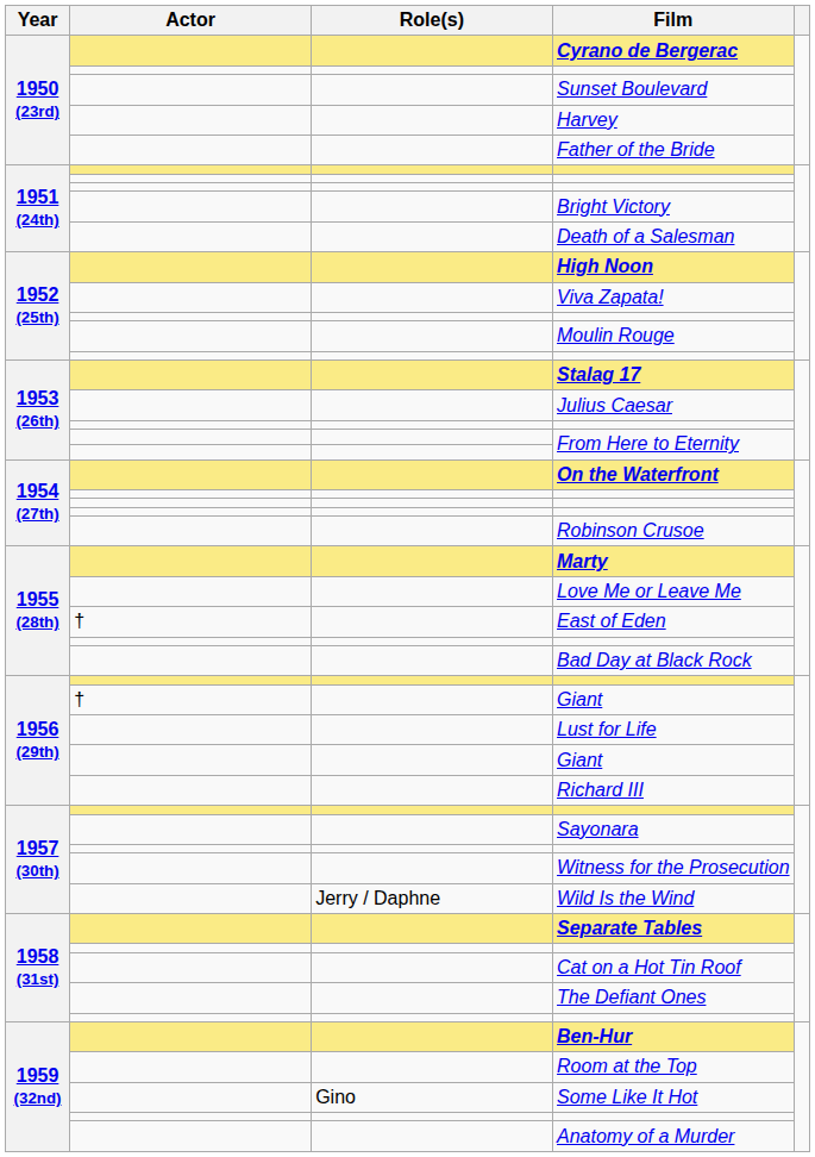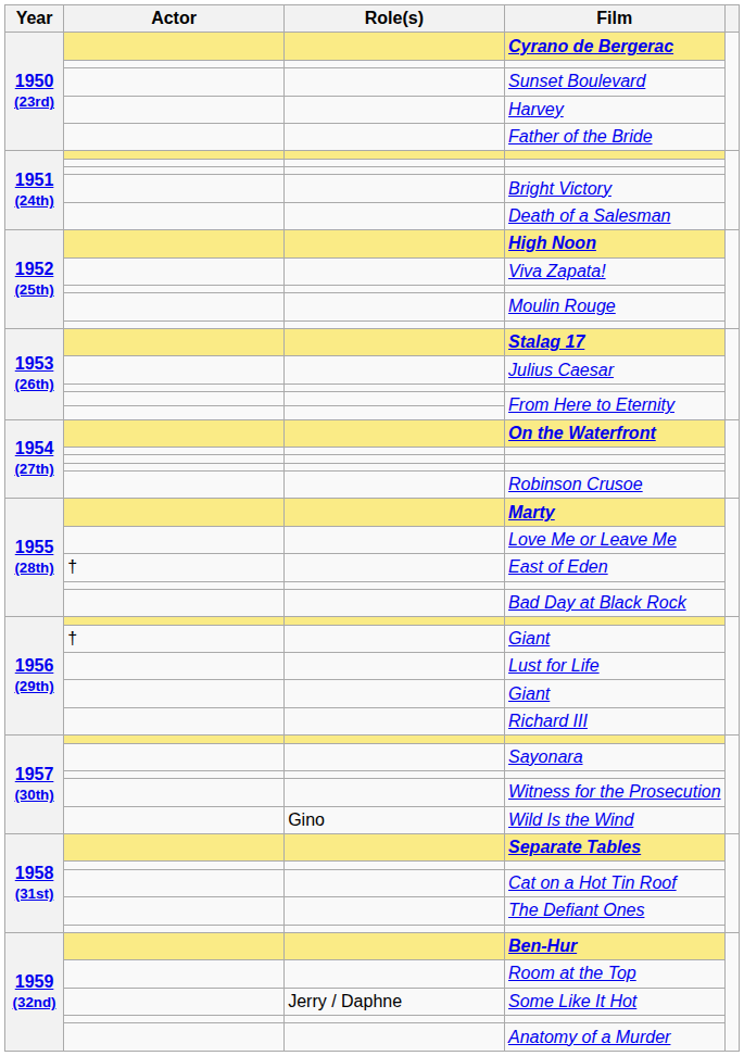 <table class="wikitable sortable">
 <tr>
 <th scope="col" style="width:8%;">Year</th>
 <th scope="col" style="width:30%;">Actor</th>
 <th scope="col" style="width:30%;">Role(s)</th>
 <th scope="col" style="width:30%;">Film</th>
 <th scope="col" style="width:2%;" class="unsortable"></th>
 </tr>
 <tr>
 <th scope="row" rowspan=5 style="text-align:center"><a href='#'>1950</a> <br><small><a href='#'>(23rd)</a> </small></th>
 <td style="background:#FAEB86;"><strong> </strong></td>
 <td style="background:#FAEB86;"><strong></strong></td>
 <td style="background:#FAEB86;"><strong><em><a href='#'>Cyrano de Bergerac</a></em></strong></td>
 <td rowspan=5></td>
 </tr>
 <tr>
 <td></td>
 <td></td>
 <td></td>
 </tr>
 <tr>
 <td></td>
 <td></td>
 <td><em><a href='#'>Sunset Boulevard</a></em></td>
 </tr>
 <tr>
 <td></td>
 <td></td>
 <td><em><a href='#'>Harvey</a></em></td>
 </tr>
 <tr>
 <td></td>
 <td></td>
 <td><em><a href='#'>Father of the Bride</a></em></td>
 </tr>
 <tr>
 <th scope="row" rowspan=5 style="text-align:center"><a href='#'>1951</a> <br><small><a href='#'>(24th)</a> </small></th>
 <td style="background:#FAEB86;"><strong> </strong></td>
 <td style="background:#FAEB86;"><strong></strong></td>
 <td style="background:#FAEB86;"><strong></strong></td>
 <td rowspan=5></td>
 </tr>
 <tr>
 <td></td>
 <td></td>
 <td></td>
 </tr>
 <tr>
 <td></td>
 <td></td>
 <td></td>
 </tr>
 <tr>
 <td></td>
 <td></td>
 <td><em><a href='#'>Bright Victory</a></em></td>
 </tr>
 <tr>
 <td></td>
 <td></td>
 <td><em><a href='#'>Death of a Salesman</a></em></td>
 </tr>
 <tr>
 <th scope="row" rowspan=5 style="text-align:center"><a href='#'>1952</a> <br><small><a href='#'>(25th)</a> </small></th>
 <td style="background:#FAEB86;"><strong> </strong></td>
 <td style="background:#FAEB86;"><strong></strong></td>
 <td style="background:#FAEB86;"><strong><em><a href='#'>High Noon</a></em></strong></td>
 <td rowspan=5></td>
 </tr>
 <tr>
 <td></td>
 <td></td>
 <td><em><a href='#'>Viva Zapata!</a></em></td>
 </tr>
 <tr>
 <td></td>
 <td></td>
 <td></td>
 </tr>
 <tr>
 <td></td>
 <td></td>
 <td><em><a href='#'>Moulin Rouge</a></em></td>
 </tr>
 <tr>
 <td></td>
 <td></td>
 <td></td>
 </tr>
 <tr>
 <th scope="row" rowspan=5 style="text-align:center"><a href='#'>1953</a> <br><small><a href='#'>(26th)</a> </small></th>
 <td style="background:#FAEB86;"><strong> </strong></td>
 <td style="background:#FAEB86;"><strong></strong></td>
 <td style="background:#FAEB86;"><strong><em><a href='#'>Stalag 17</a></em></strong></td>
 <td rowspan=5></td>
 </tr>
 <tr>
 <td></td>
 <td></td>
 <td><em><a href='#'>Julius Caesar</a></em></td>
 </tr>
 <tr>
 <td></td>
 <td></td>
 <td></td>
 </tr>
 <tr>
 <td></td>
 <td></td>
 <td rowspan="2"><em><a href='#'>From Here to Eternity</a></em></td>
 </tr>
 <tr>
 <td></td>
 <td></td>
 </tr>
 <tr>
 <th scope="row" rowspan=5 style="text-align:center"><a href='#'>1954</a> <br><small><a href='#'>(27th)</a> </small></th>
 <td style="background:#FAEB86;"><strong> </strong></td>
 <td style="background:#FAEB86;"><strong></strong></td>
 <td style="background:#FAEB86;"><strong><em><a href='#'>On the Waterfront</a></em></strong></td>
 <td rowspan=5></td>
 </tr>
 <tr>
 <td></td>
 <td></td>
 <td></td>
 </tr>
 <tr>
 <td></td>
 <td></td>
 <td></td>
 </tr>
 <tr>
 <td></td>
 <td></td>
 <td></td>
 </tr>
 <tr>
 <td></td>
 <td></td>
 <td><em><a href='#'>Robinson Crusoe</a></em></td>
 </tr>
 <tr>
 <th scope="row" rowspan=5 style="text-align:center"><a href='#'>1955</a> <br><small><a href='#'>(28th)</a> </small></th>
 <td style="background:#FAEB86;"><strong> </strong></td>
 <td style="background:#FAEB86;"><strong></strong></td>
 <td style="background:#FAEB86;"><strong><em><a href='#'>Marty</a></em></strong></td>
 <td rowspan=5></td>
 </tr>
 <tr>
 <td></td>
 <td></td>
 <td><em><a href='#'>Love Me or Leave Me</a></em></td>
 </tr>
 <tr>
 <td> †</td>
 <td></td>
 <td><em><a href='#'>East of Eden</a></em></td>
 </tr>
 <tr>
 <td></td>
 <td></td>
 <td></td>
 </tr>
 <tr>
 <td></td>
 <td></td>
 <td><em><a href='#'>Bad Day at Black Rock</a></em></td>
 </tr>
 <tr>
 <th scope="row" rowspan=5 style="text-align:center"><a href='#'>1956</a> <br><small><a href='#'>(29th)</a> </small></th>
 <td style="background:#FAEB86;"><strong> </strong></td>
 <td style="background:#FAEB86;"><strong></strong></td>
 <td style="background:#FAEB86;"><strong></strong></td>
 <td rowspan=5></td>
 </tr>
 <tr>
 <td> †</td>
 <td></td>
 <td><em><a href='#'>Giant</a></em></td>
 </tr>
 <tr>
 <td></td>
 <td></td>
 <td><em><a href='#'>Lust for Life</a></em></td>
 </tr>
 <tr>
 <td></td>
 <td></td>
 <td><em><a href='#'>Giant</a></em></td>
 </tr>
 <tr>
 <td></td>
 <td></td>
 <td><em><a href='#'>Richard III</a></em></td>
 </tr>
 <tr>
 <th scope="row" rowspan=5 style="text-align:center"><a href='#'>1957</a> <br><small><a href='#'>(30th)</a> </small></th>
 <td style="background:#FAEB86;"><strong> </strong></td>
 <td style="background:#FAEB86;"><strong></strong></td>
 <td style="background:#FAEB86;"><strong></strong></td>
 <td rowspan=5></td>
 </tr>
 <tr>
 <td></td>
 <td></td>
 <td><em><a href='#'>Sayonara</a></em></td>
 </tr>
 <tr>
 <td></td>
 <td></td>
 <td></td>
 </tr>
 <tr>
 <td></td>
 <td></td>
 <td><em><a href='#'>Witness for the Prosecution</a></em></td>
 </tr>
 <tr>
 <td></td>
-<td>Jerry / Daphne</td>
+<td>Gino</td>
 <td><em><a href='#'>Wild Is the Wind</a></em></td>
 </tr>
 <tr>
 <th scope="row" rowspan=5 style="text-align:center"><a href='#'>1958</a> <br><small><a href='#'>(31st)</a> </small></th>
 <td style="background:#FAEB86;"><strong> </strong></td>
 <td style="background:#FAEB86;"><strong></strong></td>
 <td style="background:#FAEB86;"><strong><em><a href='#'>Separate Tables</a></em></strong></td>
 <td rowspan=5></td>
 </tr>
 <tr>
 <td></td>
 <td></td>
 <td></td>
 </tr>
 <tr>
 <td></td>
 <td></td>
 <td><em><a href='#'>Cat on a Hot Tin Roof</a></em></td>
 </tr>
 <tr>
 <td></td>
 <td></td>
 <td><em><a href='#'>The Defiant Ones</a></em></td>
 </tr>
 <tr>
 <td></td>
 <td></td>
 <td></td>
 </tr>
 <tr>
 <th scope="row" rowspan=5 style="text-align:center"><a href='#'>1959</a> <br><small><a href='#'>(32nd)</a> </small></th>
 <td style="background:#FAEB86;"><strong> </strong></td>
 <td style="background:#FAEB86;"><strong></strong></td>
 <td style="background:#FAEB86;"><strong><em><a href='#'>Ben-Hur</a></em></strong></td>
 <td rowspan=5></td>
 </tr>
 <tr>
 <td></td>
 <td></td>
 <td><em><a href='#'>Room at the Top</a></em></td>
 </tr>
 <tr>
 <td></td>
-<td>Gino</td>
+<td>Jerry / Daphne</td>
 <td><em><a href='#'>Some Like It Hot</a></em></td>
 </tr>
 <tr>
 <td></td>
 <td></td>
 <td></td>
 </tr>
 <tr>
 <td></td>
 <td></td>
 <td><em><a href='#'>Anatomy of a Murder</a></em></td>
 </tr>
 </table>
